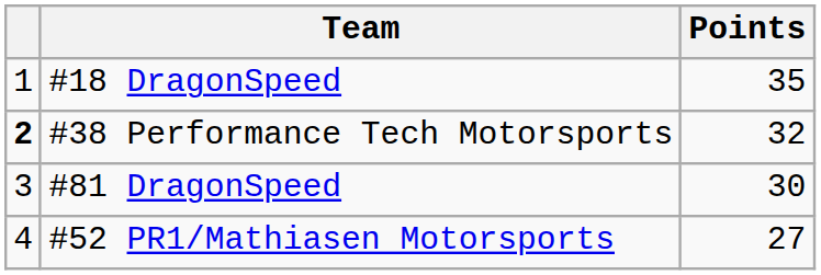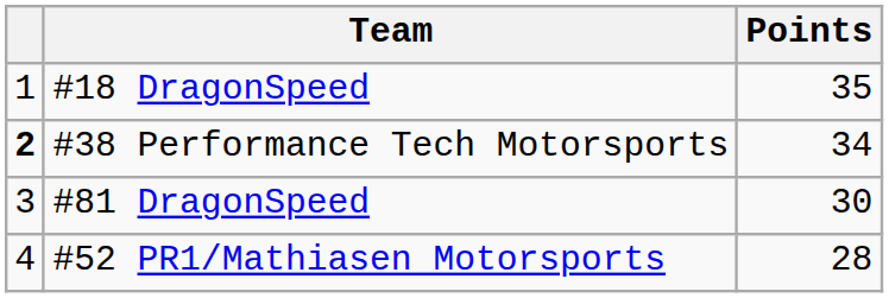 <table class="wikitable" style="font-size: 95%;">
 <tr>
 <th scope="col"></th>
 <th scope="col">Team</th>
 <th scope="col">Points</th>
 </tr>
 <tr>
 <td align=center>1</td>
 <td> #18 <a href='#'>DragonSpeed</a></td>
 <td align=right>35</td>
 </tr>
 <tr>
 <td align=center><strong>2</strong></td>
 <td> #38 Performance Tech Motorsports</td>
-<td align=right>32</td>
+<td align=right>34</td>
 </tr>
 <tr>
 <td align=center>3</td>
 <td> #81 <a href='#'>DragonSpeed</a></td>
 <td align=right>30</td>
 </tr>
 <tr>
 <td align=center>4</td>
 <td> #52 <a href='#'>PR1/Mathiasen Motorsports</a></td>
-<td align=right>27</td>
+<td align=right>28</td>
 </tr>
 </table>
